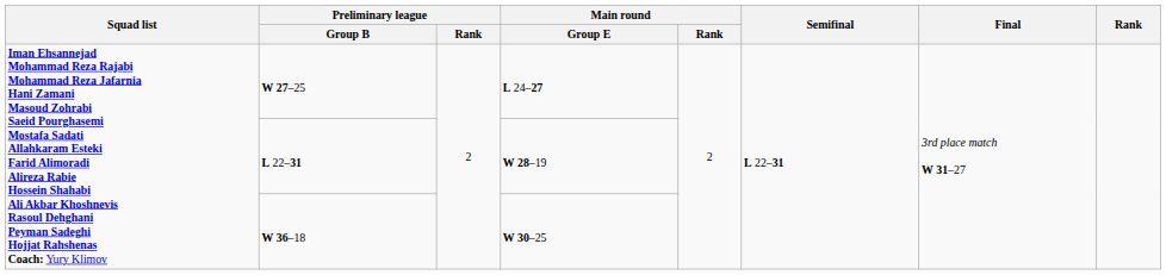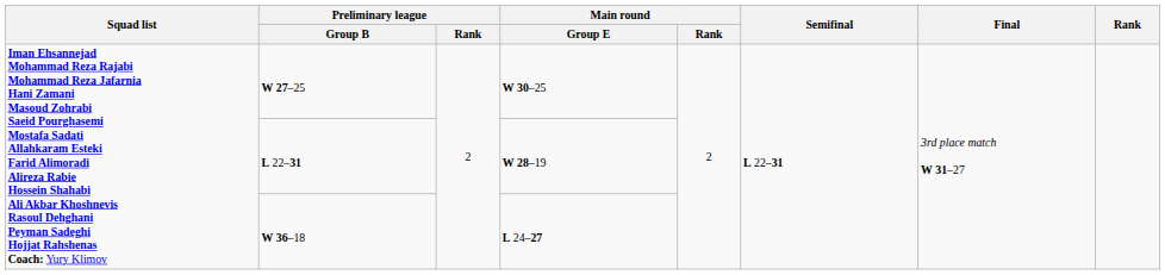 <table class="wikitable" width="90%" style="text-align:left; font-size:90%">
 <tr>
 <th rowspan="2" width="20%">Squad list</th>
 <th colspan="2">Preliminary league</th>
 <th colspan="2">Main round</th>
 <th rowspan="2" width="14%">Semifinal</th>
 <th rowspan="2" width="14%">Final</th>
 <th rowspan="2" width="5%">Rank</th>
 </tr>
 <tr>
 <th width="14%">Group B</th>
 <th width="5%">Rank</th>
 <th width="14%">Group E</th>
 <th width="5%">Rank</th>
 </tr>
 <tr>
 <td rowspan="3"><strong><a href='#'>Iman Ehsannejad</a><br><a href='#'>Mohammad Reza Rajabi</a><br><a href='#'>Mohammad Reza Jafarnia</a><br><a href='#'>Hani Zamani</a><br><a href='#'>Masoud Zohrabi</a><br><a href='#'>Saeid Pourghasemi</a><br><a href='#'>Mostafa Sadati</a><br><a href='#'>Allahkaram Esteki</a><br><a href='#'>Farid Alimoradi</a><br><a href='#'>Alireza Rabie</a><br><a href='#'>Hossein Shahabi</a><br><a href='#'>Ali Akbar Khoshnevis</a><br><a href='#'>Rasoul Dehghani</a><br><a href='#'>Peyman Sadeghi</a><br><a href='#'>Hojjat Rahshenas</a><br> Coach:</strong>  <a href='#'>Yury Klimov</a></td>
 <td><br><strong>W</strong> <strong>27</strong>–25</td>
 <td rowspan="3" align=center>2 <strong></strong></td>
-<td><br><strong>L</strong> 24–<strong>27</strong></td>
+<td><br><strong>W</strong> <strong>30</strong>–25</td>
 <td rowspan="3" align=center>2 <strong></strong></td>
 <td rowspan="3"><br><strong>L</strong> 22–<strong>31</strong></td>
 <td rowspan="3"><em>3rd place match</em><br><br><strong>W</strong> <strong>31</strong>–27</td>
 <td rowspan="3" align="center"></td>
 </tr>
 <tr>
 <td><br><strong>L</strong> 22–<strong>31</strong></td>
 <td><br><strong>W</strong> <strong>28</strong>–19</td>
 </tr>
 <tr>
 <td><br><strong>W</strong> <strong>36</strong>–18</td>
-<td><br><strong>W</strong> <strong>30</strong>–25</td>
+<td><br><strong>L</strong> 24–<strong>27</strong></td>
 </tr>
 </table>
